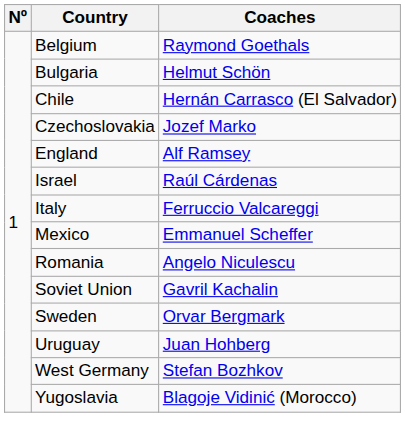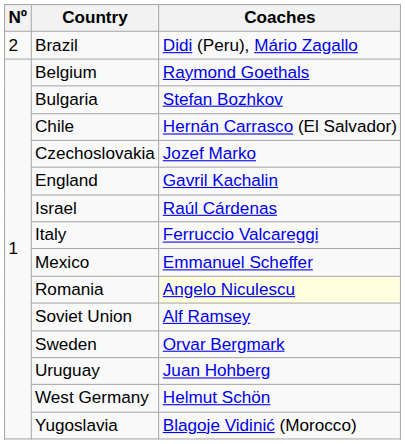 <table class="wikitable">
 <tr>
 <th>Nº</th>
 <th>Country</th>
 <th>Coaches</th>
+</tr>
+<tr>
+<td rowspan="1">2</td>
+<td> Brazil</td>
+<td><a href='#'>Didi</a> (Peru), <a href='#'>Mário Zagallo</a></td>
 </tr>
 <tr>
 <td rowspan="14">1</td>
 <td> Belgium</td>
 <td><a href='#'>Raymond Goethals</a></td>
 </tr>
 <tr>
 <td> Bulgaria</td>
-<td><a href='#'>Helmut Schön</a></td>
+<td><a href='#'>Stefan Bozhkov</a></td>
 </tr>
 <tr>
 <td> Chile</td>
 <td><a href='#'>Hernán Carrasco</a> (El Salvador)</td>
 </tr>
 <tr>
 <td> Czechoslovakia</td>
 <td><a href='#'>Jozef Marko</a></td>
 </tr>
 <tr>
 <td> England</td>
-<td><a href='#'>Alf Ramsey</a></td>
+<td><a href='#'>Gavril Kachalin</a></td>
 </tr>
 <tr>
 <td> Israel</td>
 <td><a href='#'>Raúl Cárdenas</a></td>
 </tr>
 <tr>
 <td> Italy</td>
 <td><a href='#'>Ferruccio Valcareggi</a></td>
 </tr>
 <tr>
 <td> Mexico</td>
 <td><a href='#'>Emmanuel Scheffer</a></td>
 </tr>
 <tr>
 <td> Romania</td>
-<td><a href='#'>Angelo Niculescu</a></td>
+<td style="background: lightyellow;"><a href='#'>Angelo Niculescu</a></td>
 </tr>
 <tr>
 <td> Soviet Union</td>
-<td><a href='#'>Gavril Kachalin</a></td>
+<td><a href='#'>Alf Ramsey</a></td>
 </tr>
 <tr>
 <td> Sweden</td>
 <td><a href='#'>Orvar Bergmark</a></td>
 </tr>
 <tr>
 <td> Uruguay</td>
 <td><a href='#'>Juan Hohberg</a></td>
 </tr>
 <tr>
 <td> West Germany</td>
-<td><a href='#'>Stefan Bozhkov</a></td>
+<td><a href='#'>Helmut Schön</a></td>
 </tr>
 <tr>
 <td> Yugoslavia</td>
 <td><a href='#'>Blagoje Vidinić</a> (Morocco)</td>
 </tr>
 </table>
